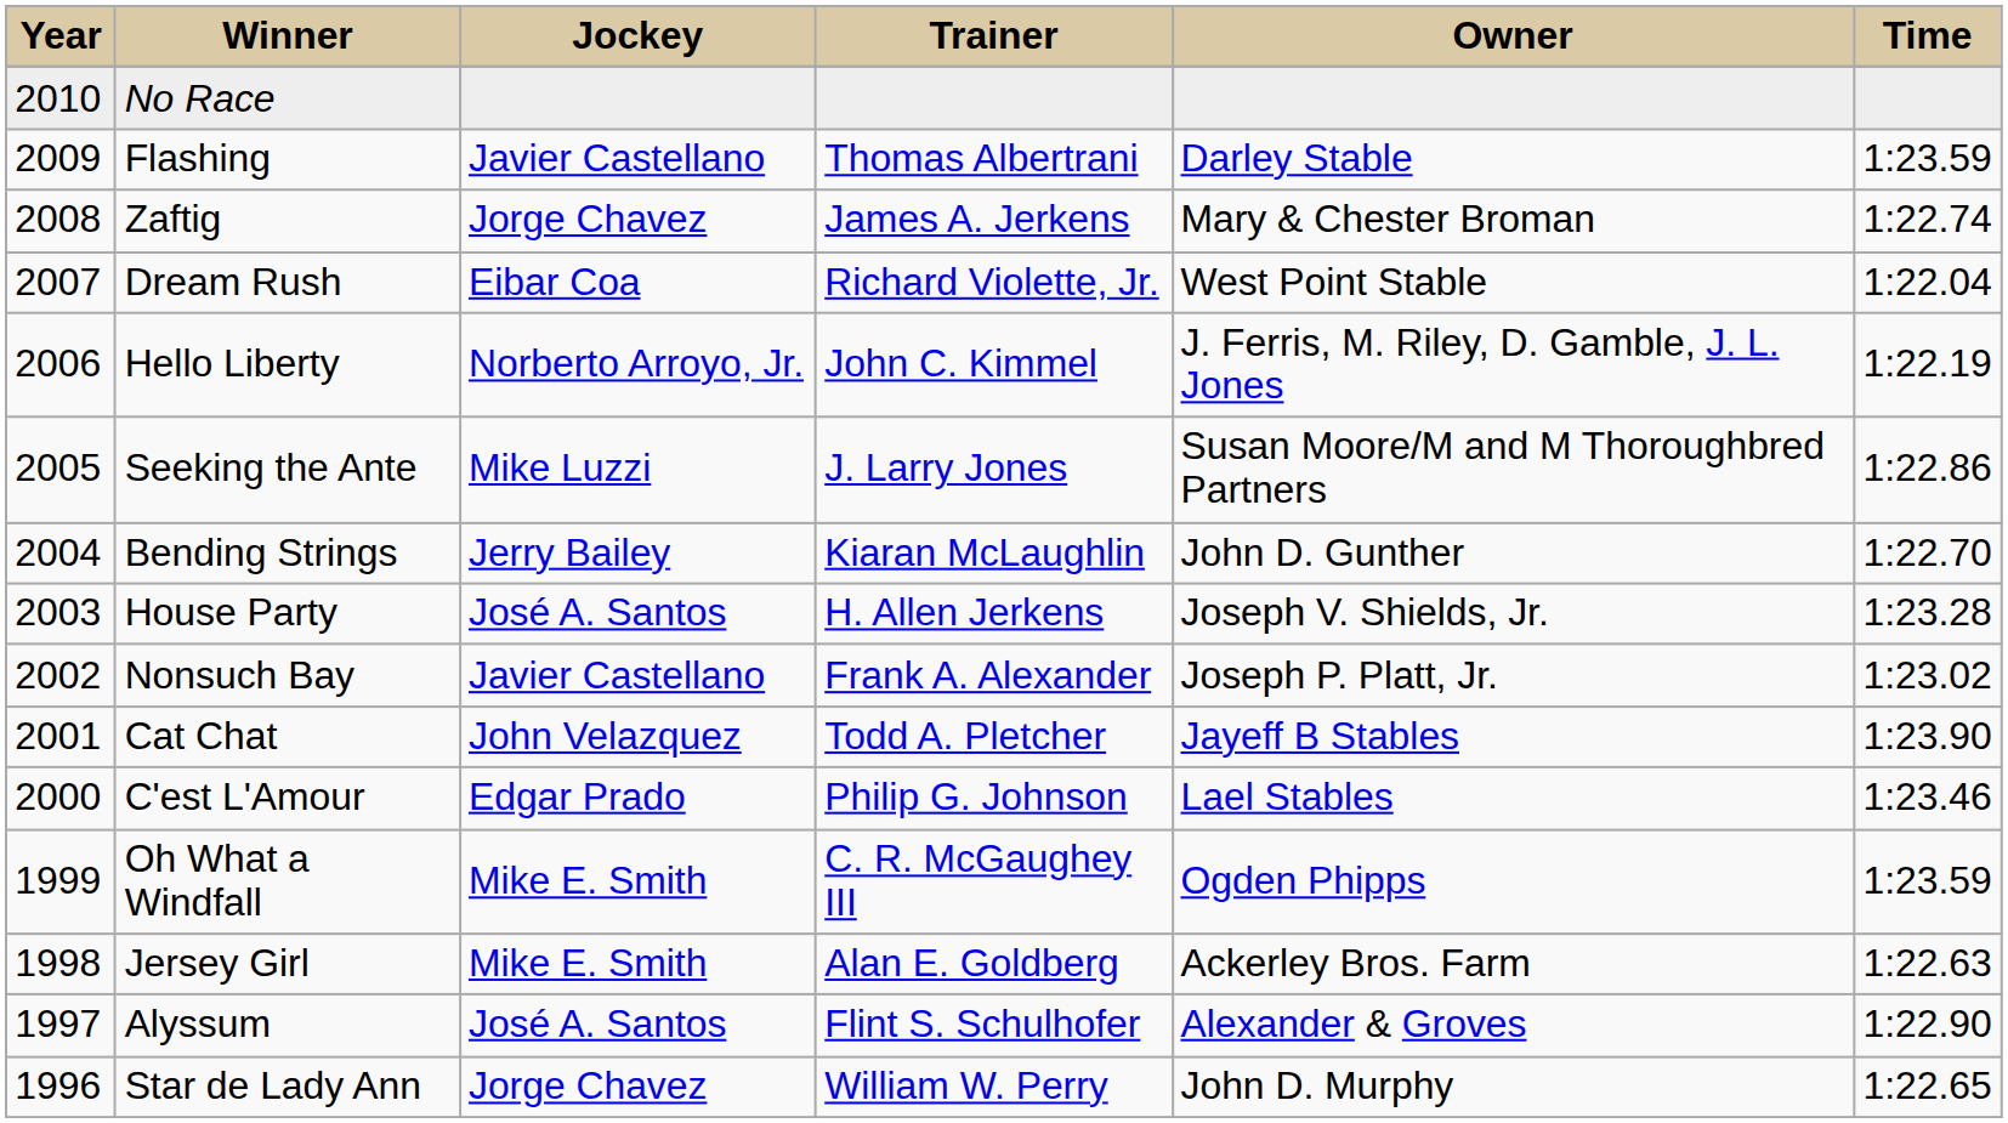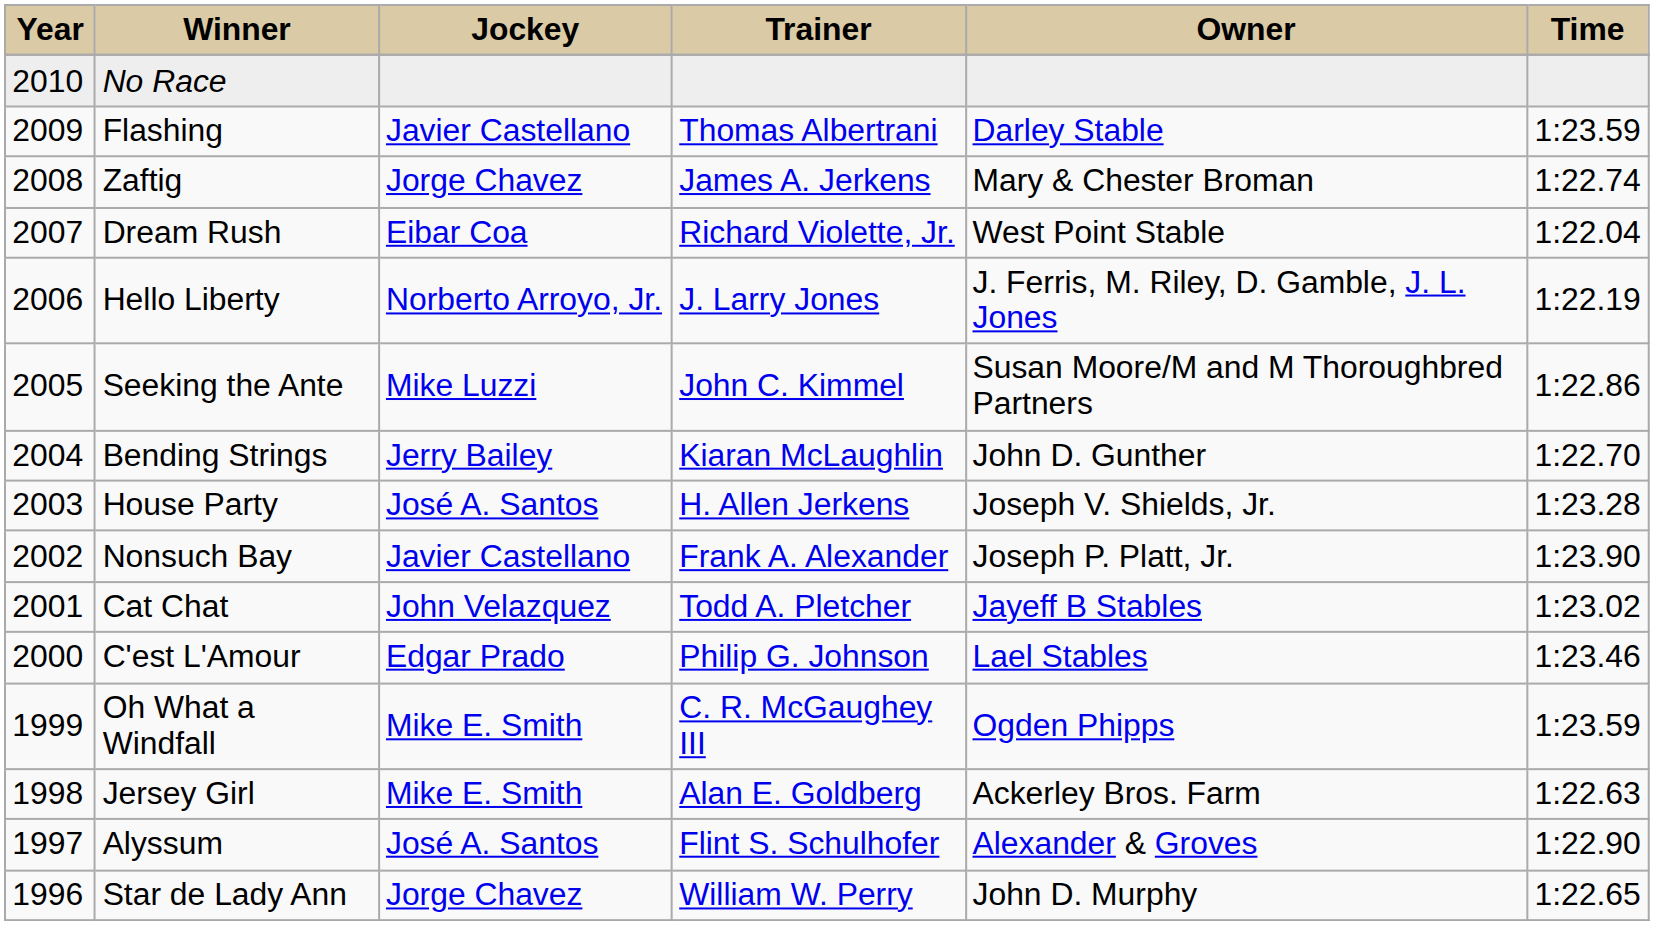 <table class="wikitable sortable">
 <tr>
 <th style="background-color:#DACAA5; width:38px">Year<br></th>
 <th style="background-color:#DACAA5; width:135px">Winner<br></th>
 <th style="background-color:#DACAA5; width:140px">Jockey<br></th>
 <th style="background-color:#DACAA5; width:140px">Trainer<br></th>
 <th style="background-color:#DACAA5; width:275px">Owner<br></th>
 <th style="background-color:#DACAA5">Time</th>
 </tr>
 <tr>
 </tr>
 <tr bgcolor="#eeeeee">
 <td>2010</td>
 <td><em>No Race</em></td>
 <td></td>
 <td></td>
 <td></td>
 <td></td>
 </tr>
 <tr>
 <td>2009</td>
 <td>Flashing</td>
 <td><a href='#'>Javier Castellano</a></td>
 <td><a href='#'>Thomas Albertrani</a></td>
 <td><a href='#'>Darley Stable</a></td>
 <td>1:23.59</td>
 </tr>
 <tr>
 <td>2008</td>
 <td>Zaftig</td>
 <td><a href='#'>Jorge Chavez</a></td>
 <td><a href='#'>James A. Jerkens</a></td>
 <td>Mary & Chester Broman</td>
 <td>1:22.74</td>
 </tr>
 <tr>
 <td>2007</td>
 <td>Dream Rush</td>
 <td><a href='#'>Eibar Coa</a></td>
 <td><a href='#'>Richard Violette, Jr.</a></td>
 <td>West Point Stable</td>
 <td>1:22.04</td>
 </tr>
 <tr>
 <td>2006</td>
 <td>Hello Liberty</td>
 <td><a href='#'>Norberto Arroyo, Jr.</a></td>
-<td><a href='#'>John C. Kimmel</a></td>
+<td><a href='#'>J. Larry Jones</a></td>
 <td>J. Ferris, M. Riley, D. Gamble, <a href='#'>J. L. Jones</a></td>
 <td>1:22.19</td>
 </tr>
 <tr>
 <td>2005</td>
 <td>Seeking the Ante</td>
 <td><a href='#'>Mike Luzzi</a></td>
-<td><a href='#'>J. Larry Jones</a></td>
+<td><a href='#'>John C. Kimmel</a></td>
 <td>Susan Moore/M and M Thoroughbred Partners</td>
 <td>1:22.86</td>
 </tr>
 <tr>
 <td>2004</td>
 <td>Bending Strings</td>
 <td><a href='#'>Jerry Bailey</a></td>
 <td><a href='#'>Kiaran McLaughlin</a></td>
 <td>John D. Gunther</td>
 <td>1:22.70</td>
 </tr>
 <tr>
 <td>2003</td>
 <td>House Party</td>
 <td><a href='#'>José A. Santos</a></td>
 <td><a href='#'>H. Allen Jerkens</a></td>
 <td>Joseph V. Shields, Jr.</td>
 <td>1:23.28</td>
 </tr>
 <tr>
 <td>2002</td>
 <td>Nonsuch Bay</td>
 <td><a href='#'>Javier Castellano</a></td>
 <td><a href='#'>Frank A. Alexander</a></td>
 <td>Joseph P. Platt, Jr.</td>
-<td>1:23.02</td>
+<td>1:23.90</td>
 </tr>
 <tr>
 <td>2001</td>
 <td>Cat Chat</td>
 <td><a href='#'>John Velazquez</a></td>
 <td><a href='#'>Todd A. Pletcher</a></td>
 <td><a href='#'>Jayeff B Stables</a></td>
-<td>1:23.90</td>
+<td>1:23.02</td>
 </tr>
 <tr>
 <td>2000</td>
 <td>C'est L'Amour</td>
 <td><a href='#'>Edgar Prado</a></td>
 <td><a href='#'>Philip G. Johnson</a></td>
 <td><a href='#'>Lael Stables</a></td>
 <td>1:23.46</td>
 </tr>
 <tr>
 <td>1999</td>
 <td>Oh What a Windfall</td>
 <td><a href='#'>Mike E. Smith</a></td>
 <td><a href='#'>C. R. McGaughey III</a></td>
 <td><a href='#'>Ogden Phipps</a></td>
 <td>1:23.59</td>
 </tr>
 <tr>
 <td>1998</td>
 <td>Jersey Girl</td>
 <td><a href='#'>Mike E. Smith</a></td>
 <td><a href='#'>Alan E. Goldberg</a></td>
 <td>Ackerley Bros. Farm</td>
 <td>1:22.63</td>
 </tr>
 <tr>
 <td>1997</td>
 <td>Alyssum</td>
 <td><a href='#'>José A. Santos</a></td>
 <td><a href='#'>Flint S. Schulhofer</a></td>
 <td><a href='#'>Alexander</a> &  <a href='#'>Groves</a></td>
 <td>1:22.90</td>
 </tr>
 <tr>
 <td>1996</td>
 <td>Star de Lady Ann</td>
 <td><a href='#'>Jorge Chavez</a></td>
 <td><a href='#'>William W. Perry</a></td>
 <td>John D. Murphy</td>
 <td>1:22.65</td>
 </tr>
 <tr>
 </tr>
 </table>
